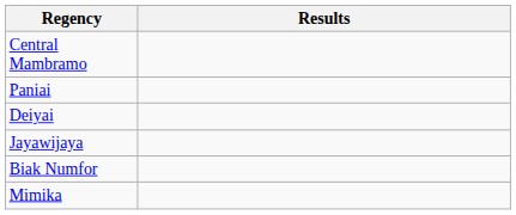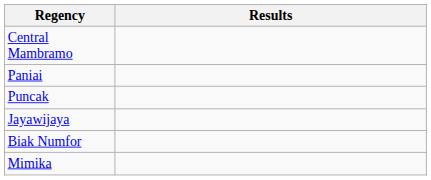 <table class="wikitable sortable" style="text-align: center;">
 <tr style="text-align: center;">
 <th style="width: 120px;">Regency</th>
 <th style="width: 350px;">Results</th>
 </tr>
 <tr>
 <td style="text-align: left;"><a href='#'>Central Mambramo</a></td>
 <td></td>
 </tr>
 <tr>
 <td style="text-align: left;"><a href='#'>Paniai</a></td>
 <td></td>
 </tr>
 <tr>
-<td style="text-align: left;"><a href='#'>Deiyai</a></td>
+<td style="text-align: left;"><a href='#'>Puncak</a></td>
 <td></td>
 </tr>
 <tr>
 <td style="text-align: left;"><a href='#'>Jayawijaya</a></td>
 <td></td>
 </tr>
 <tr>
 <td style="text-align: left;"><a href='#'>Biak Numfor</a></td>
 <td></td>
 </tr>
 <tr>
 <td style="text-align: left;"><a href='#'>Mimika</a></td>
 <td></td>
 </tr>
 </table>
